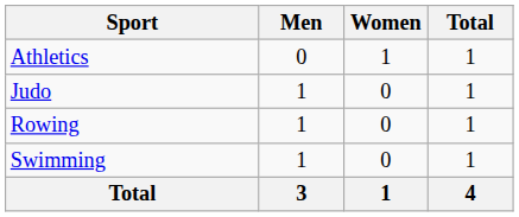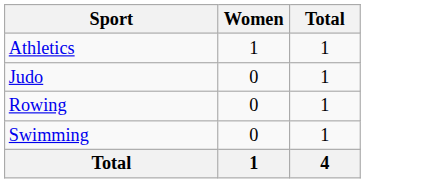 <table class="wikitable sortable" style="text-align:center;">
 <tr>
 <th width=180>Sport</th>
-<th width=55>Men</th>
 <th width=55>Women</th>
 <th width=55>Total</th>
 </tr>
 <tr>
 <td align=left><a href='#'>Athletics</a></td>
-<td>0</td>
 <td>1</td>
 <td>1</td>
 </tr>
 <tr>
 <td align=left><a href='#'>Judo</a></td>
-<td>1</td>
 <td>0</td>
 <td>1</td>
 </tr>
 <tr>
 <td align=left><a href='#'>Rowing</a></td>
-<td>1</td>
 <td>0</td>
 <td>1</td>
 </tr>
 <tr>
 <td align=left><a href='#'>Swimming</a></td>
-<td>1</td>
 <td>0</td>
 <td>1</td>
 </tr>
 <tr>
 <th>Total</th>
-<th>3</th>
 <th>1</th>
 <th>4</th>
 </tr>
 </table>
